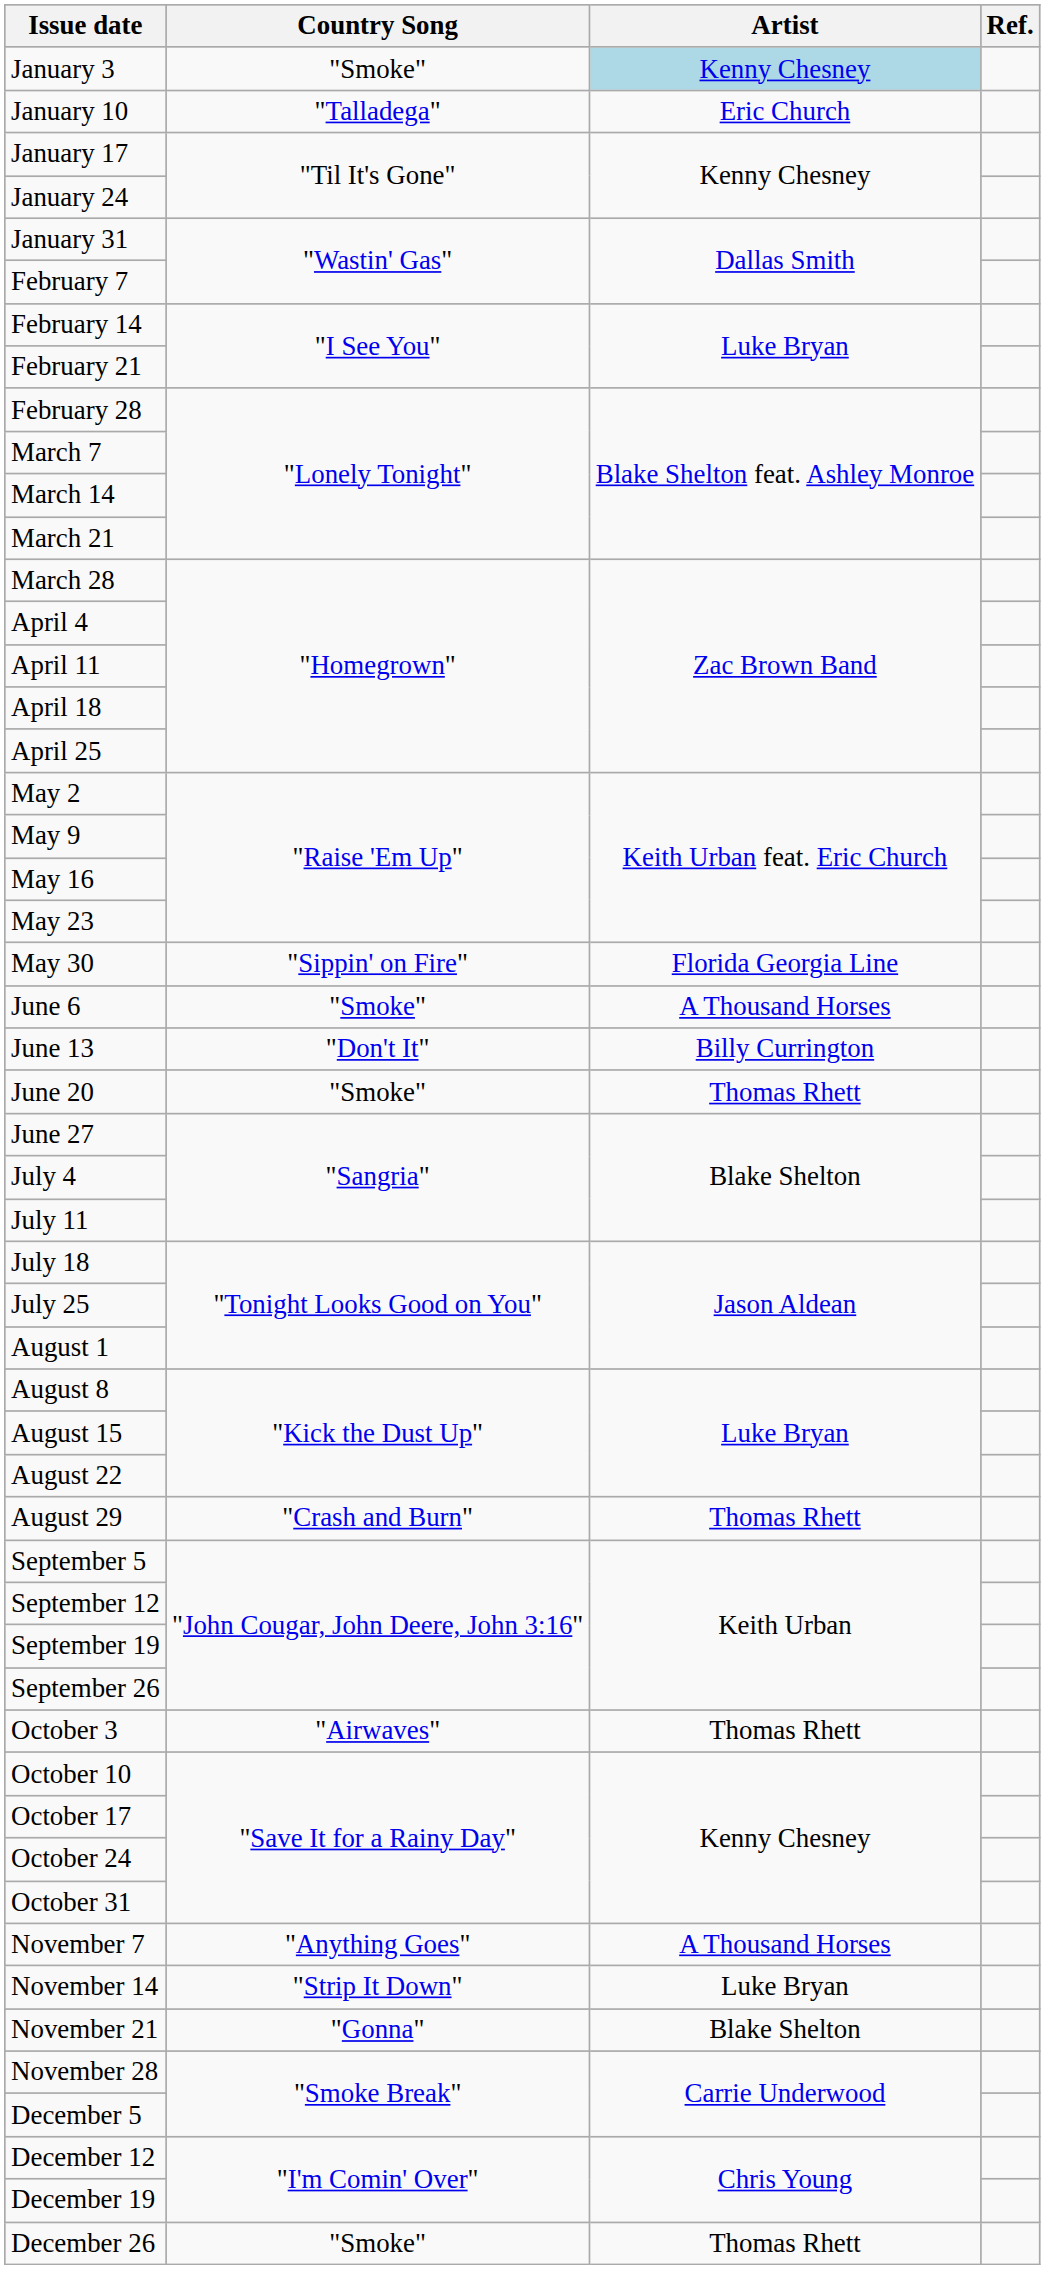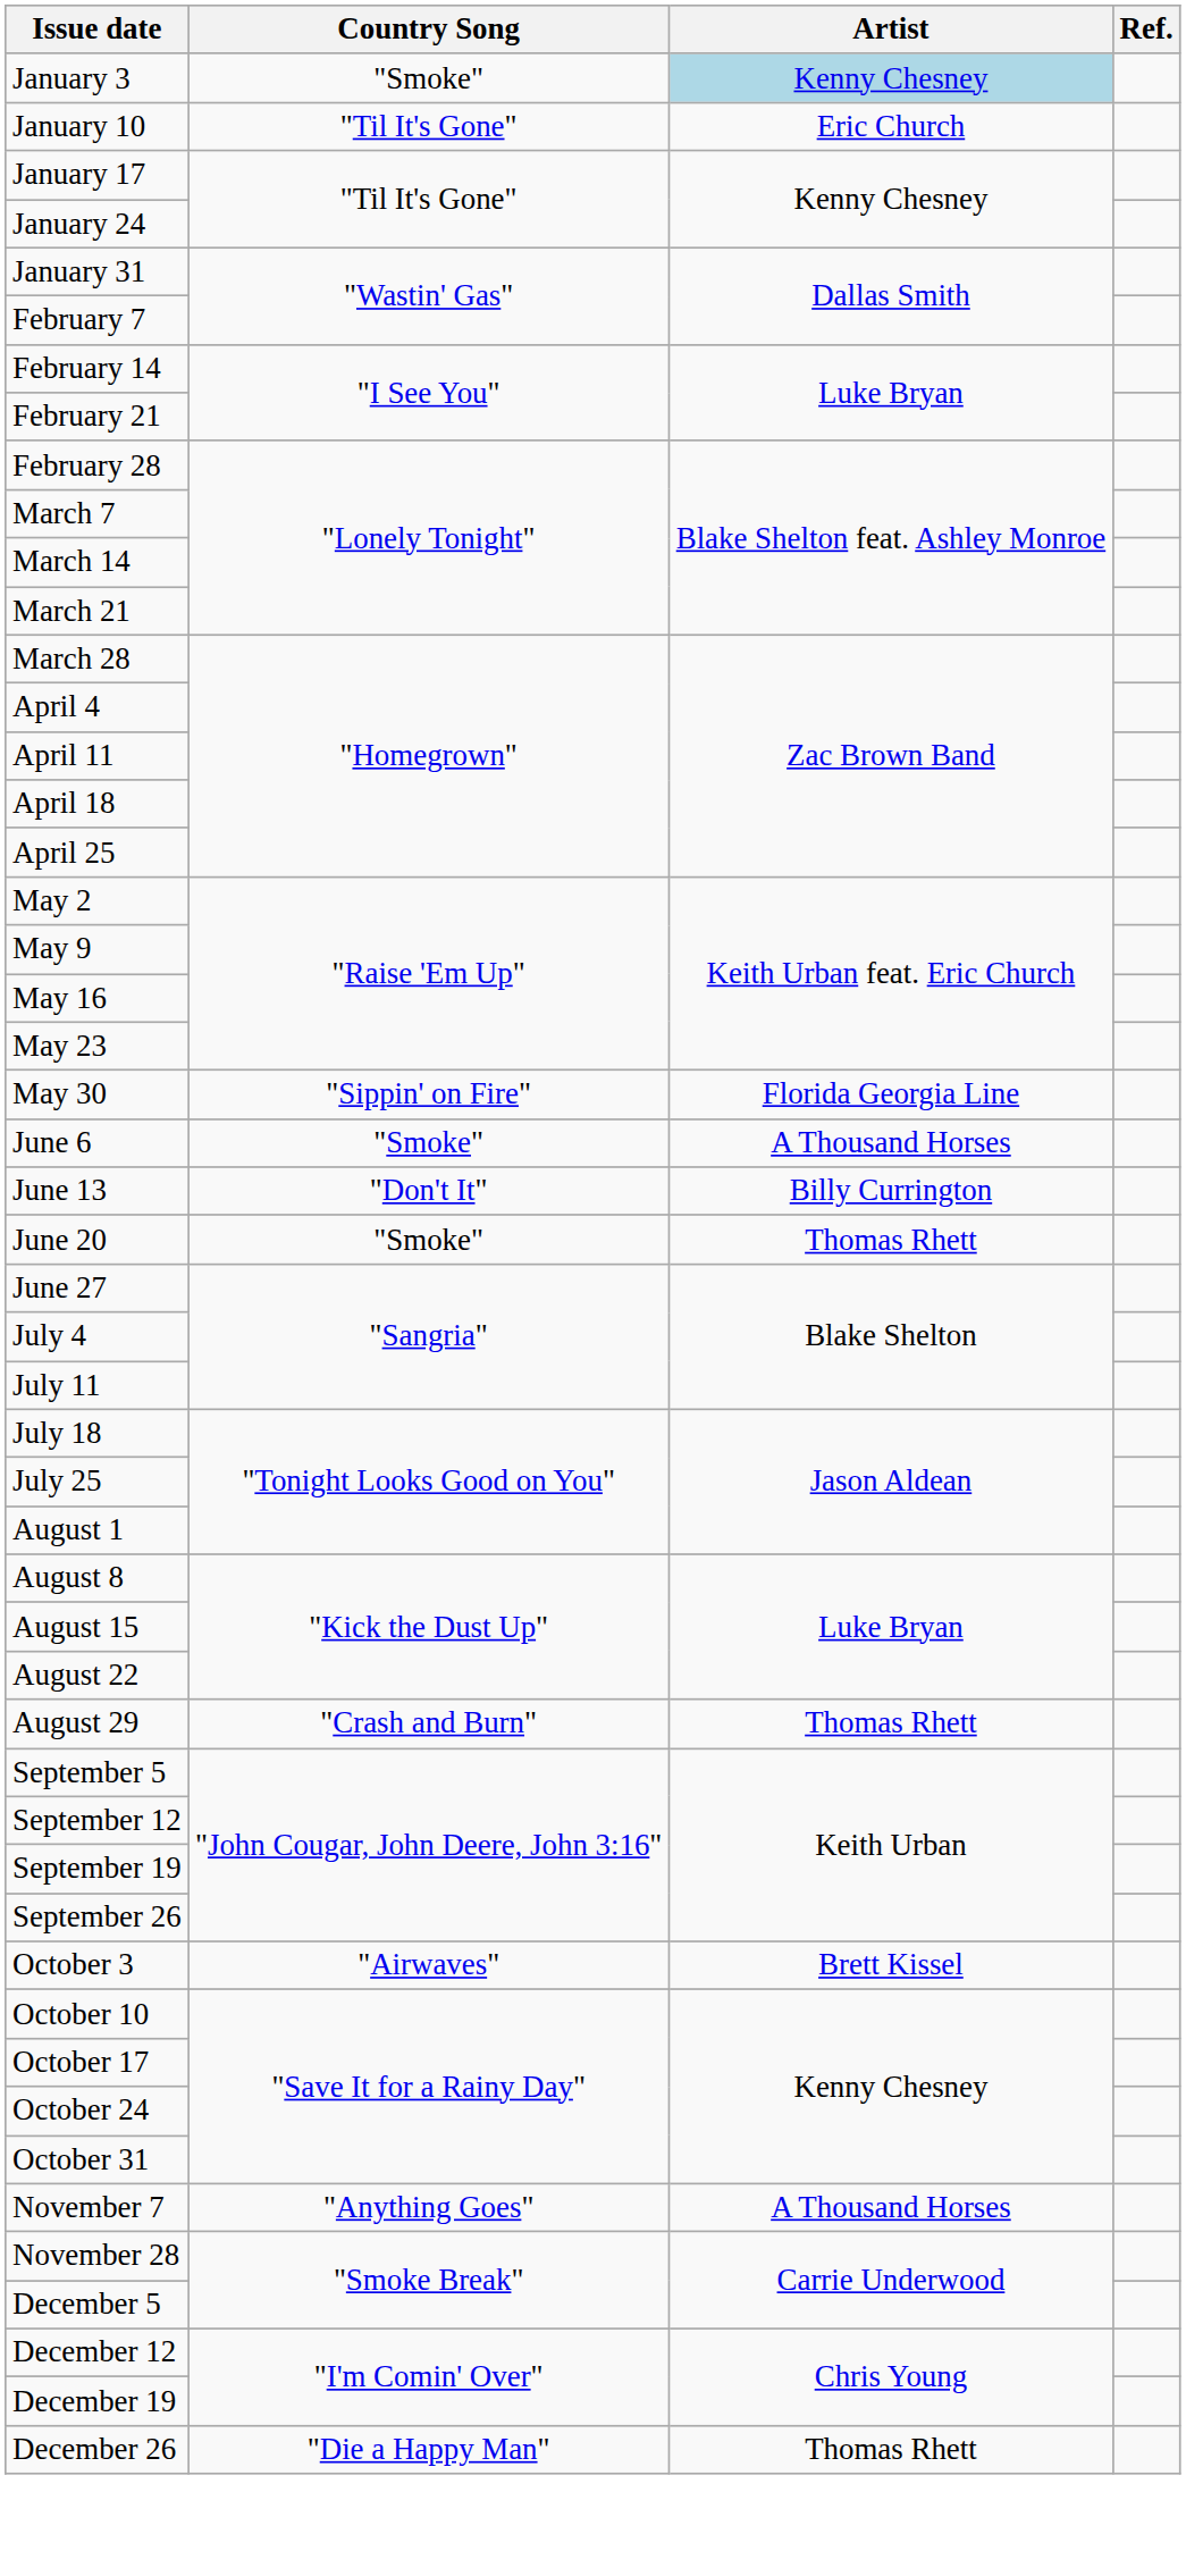 <table class="wikitable">
 <tr>
 <th>Issue date</th>
 <th>Country Song</th>
 <th>Artist</th>
 <th>Ref.</th>
 </tr>
 <tr>
 <td>January 3</td>
 <td align="center">"Smoke"</td>
 <td align="center" style="background: lightblue;"><a href='#'>Kenny Chesney</a></td>
 <td align="center"></td>
 </tr>
 <tr>
 <td>January 10</td>
-<td align="center">"<a href='#'>Talladega</a>"</td>
+<td align="center">"<a href='#'>Til It's Gone</a>"</td>
 <td align="center"><a href='#'>Eric Church</a></td>
 <td align="center"></td>
 </tr>
 <tr>
 <td>January 17</td>
 <td rowspan="2" align="center">"Til It's Gone"</td>
 <td rowspan="2" align="center">Kenny Chesney</td>
 <td align="center"></td>
 </tr>
 <tr>
 <td>January 24</td>
 <td align="center"></td>
 </tr>
 <tr>
 <td>January 31</td>
 <td rowspan="2" align="center">"<a href='#'>Wastin' Gas</a>"</td>
 <td rowspan="2" align="center"><a href='#'>Dallas Smith</a></td>
 <td align="center"></td>
 </tr>
 <tr>
 <td>February 7</td>
 <td align="center"></td>
 </tr>
 <tr>
 <td>February 14</td>
 <td rowspan="2" align="center">"<a href='#'>I See You</a>"</td>
 <td rowspan="2" align="center"><a href='#'>Luke Bryan</a></td>
 <td align="center"></td>
 </tr>
 <tr>
 <td>February 21</td>
 <td align="center"></td>
 </tr>
 <tr>
 <td>February 28</td>
 <td rowspan="4" align="center">"<a href='#'>Lonely Tonight</a>"</td>
 <td rowspan="4" align="center"><a href='#'>Blake Shelton</a> feat. <a href='#'>Ashley Monroe</a></td>
 <td align="center"></td>
 </tr>
 <tr>
 <td>March 7</td>
 <td align="center"></td>
 </tr>
 <tr>
 <td>March 14</td>
 <td align="center"></td>
 </tr>
 <tr>
 <td>March 21</td>
 <td align="center"></td>
 </tr>
 <tr>
 <td>March 28</td>
 <td rowspan="5" align="center">"<a href='#'>Homegrown</a>"</td>
 <td rowspan="5" align="center"><a href='#'>Zac Brown Band</a></td>
 <td align="center"></td>
 </tr>
 <tr>
 <td>April 4</td>
 <td align="center"></td>
 </tr>
 <tr>
 <td>April 11</td>
 <td align="center"></td>
 </tr>
 <tr>
 <td>April 18</td>
 <td align="center"></td>
 </tr>
 <tr>
 <td>April 25</td>
 <td align="center"></td>
 </tr>
 <tr>
 <td>May 2</td>
 <td rowspan="4" align="center">"<a href='#'>Raise 'Em Up</a>"</td>
 <td rowspan="4" align="center"><a href='#'>Keith Urban</a> feat. <a href='#'>Eric Church</a></td>
 <td align="center"></td>
 </tr>
 <tr>
 <td>May 9</td>
 <td align="center"></td>
 </tr>
 <tr>
 <td>May 16</td>
 <td align="center"></td>
 </tr>
 <tr>
 <td>May 23</td>
 <td align="center"></td>
 </tr>
 <tr>
 <td>May 30</td>
 <td align="center">"<a href='#'>Sippin' on Fire</a>"</td>
 <td align="center"><a href='#'>Florida Georgia Line</a></td>
 <td align="center"></td>
 </tr>
 <tr>
 <td>June 6</td>
 <td align="center">"<a href='#'>Smoke</a>"</td>
 <td align="center"><a href='#'>A Thousand Horses</a></td>
 <td align="center"></td>
 </tr>
 <tr>
 <td>June 13</td>
 <td align="center">"<a href='#'>Don't It</a>"</td>
 <td align="center"><a href='#'>Billy Currington</a></td>
 <td align="center"></td>
 </tr>
 <tr>
 <td>June 20</td>
 <td align="center">"Smoke"</td>
 <td align="center"><a href='#'>Thomas Rhett</a></td>
 <td align="center"></td>
 </tr>
 <tr>
 <td>June 27</td>
 <td rowspan="3" align="center">"<a href='#'>Sangria</a>"</td>
 <td rowspan="3" align="center">Blake Shelton</td>
 <td align="center"></td>
 </tr>
 <tr>
 <td>July 4</td>
 <td align="center"></td>
 </tr>
 <tr>
 <td>July 11</td>
 <td align="center"></td>
 </tr>
 <tr>
 <td>July 18</td>
 <td rowspan="3" align="center">"<a href='#'>Tonight Looks Good on You</a>"</td>
 <td rowspan="3" align="center"><a href='#'>Jason Aldean</a></td>
 <td align="center"></td>
 </tr>
 <tr>
 <td>July 25</td>
 <td align="center"></td>
 </tr>
 <tr>
 <td>August 1</td>
 <td align="center"></td>
 </tr>
 <tr>
 <td>August 8</td>
 <td rowspan="3" align="center">"<a href='#'>Kick the Dust Up</a>"</td>
 <td rowspan="3" align="center"><a href='#'>Luke Bryan</a></td>
 <td align="center"></td>
 </tr>
 <tr>
 <td>August 15</td>
 <td align="center"></td>
 </tr>
 <tr>
 <td>August 22</td>
 <td align="center"></td>
 </tr>
 <tr>
 <td>August 29</td>
 <td align="center">"<a href='#'>Crash and Burn</a>"</td>
 <td align="center"><a href='#'>Thomas Rhett</a></td>
 <td align="center"></td>
 </tr>
 <tr>
 <td>September 5</td>
 <td rowspan="4" align="center">"<a href='#'>John Cougar, John Deere, John 3:16</a>"</td>
 <td rowspan="4" align="center">Keith Urban</td>
 <td align="center"></td>
 </tr>
 <tr>
 <td>September 12</td>
 <td align="center"></td>
 </tr>
 <tr>
 <td>September 19</td>
 <td align="center"></td>
 </tr>
 <tr>
 <td>September 26</td>
 <td align="center"></td>
 </tr>
 <tr>
 <td>October 3</td>
 <td align="center">"<a href='#'>Airwaves</a>"</td>
-<td align="center">Thomas Rhett</td>
+<td align="center"><a href='#'>Brett Kissel</a></td>
 <td align="center"></td>
 </tr>
 <tr>
 <td>October 10</td>
 <td rowspan="4" align="center">"<a href='#'>Save It for a Rainy Day</a>"</td>
 <td rowspan="4" align="center">Kenny Chesney</td>
 <td align="center"></td>
 </tr>
 <tr>
 <td>October 17</td>
 <td align="center"></td>
 </tr>
 <tr>
 <td>October 24</td>
 <td align="center"></td>
 </tr>
 <tr>
 <td>October 31</td>
 <td align="center"></td>
 </tr>
 <tr>
 <td>November 7</td>
 <td align="center">"<a href='#'>Anything Goes</a>"</td>
 <td align="center"><a href='#'>A Thousand Horses</a></td>
 <td align="center"></td>
 </tr>
 <tr>
-<td>November 14</td>
-<td align="center">"<a href='#'>Strip It Down</a>"</td>
-<td align="center">Luke Bryan</td>
-<td align="center"></td>
-</tr>
-<tr>
-<td>November 21</td>
-<td align="center">"<a href='#'>Gonna</a>"</td>
-<td align="center">Blake Shelton</td>
-<td align="center"></td>
-</tr>
-<tr>
 <td>November 28</td>
 <td rowspan="2" align="center">"<a href='#'>Smoke Break</a>"</td>
 <td rowspan="2" align="center"><a href='#'>Carrie Underwood</a></td>
 <td align="center"></td>
 </tr>
 <tr>
 <td>December 5</td>
 <td align="center"></td>
 </tr>
 <tr>
 <td>December 12</td>
 <td rowspan="2" align="center">"<a href='#'>I'm Comin' Over</a>"</td>
 <td rowspan="2" align="center"><a href='#'>Chris Young</a></td>
 <td align="center"></td>
 </tr>
 <tr>
 <td>December 19</td>
 <td align="center"></td>
 </tr>
 <tr>
 <td>December 26</td>
-<td align="center">"Smoke"</td>
+<td align="center">"<a href='#'>Die a Happy Man</a>"</td>
 <td align="center">Thomas Rhett</td>
 <td align="center"></td>
 </tr>
 </table>
